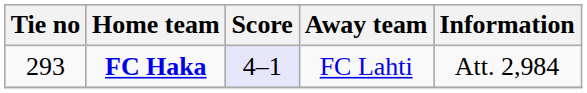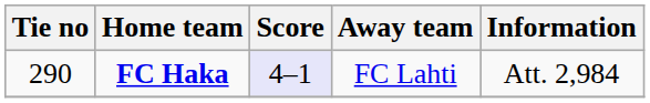 <table class="wikitable" style="text-align:center">
 <tr>
 <th style= width="40px">Tie no</th>
 <th style= width="150px">Home team</th>
 <th style= width="60px">Score</th>
 <th style= width="150px">Away team</th>
 <th style= width="30px">Information</th>
 </tr>
 <tr>
-<td>293</td>
+<td>290</td>
 <td><strong><a href='#'>FC Haka</a></strong></td>
 <td style="background: lavender;">4–1</td>
 <td><a href='#'>FC Lahti</a></td>
 <td>Att. 2,984</td>
 </tr>
 <tr>
 </tr>
 </table>
